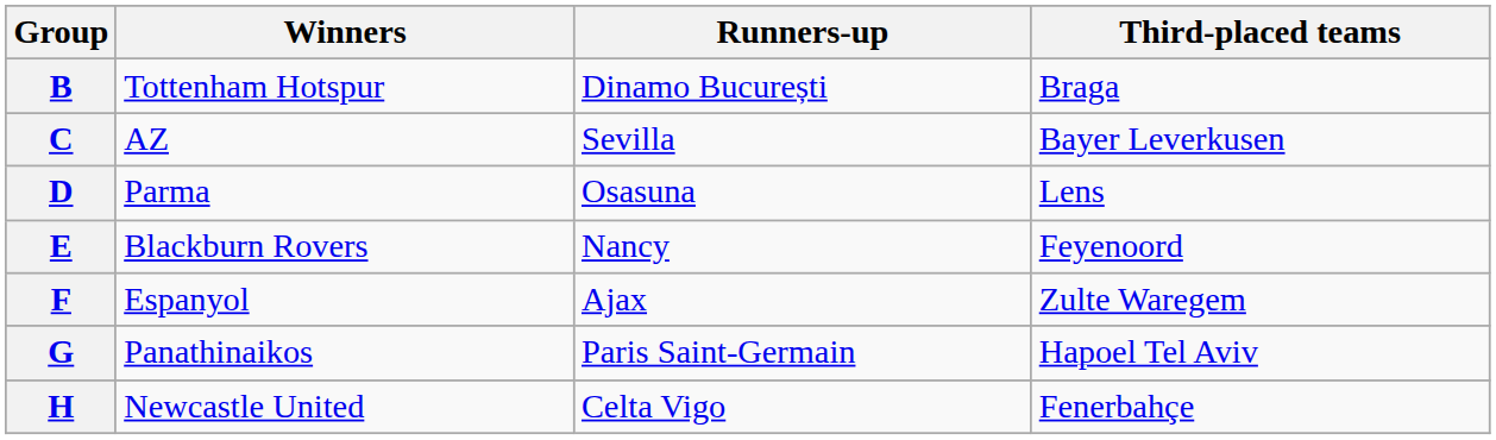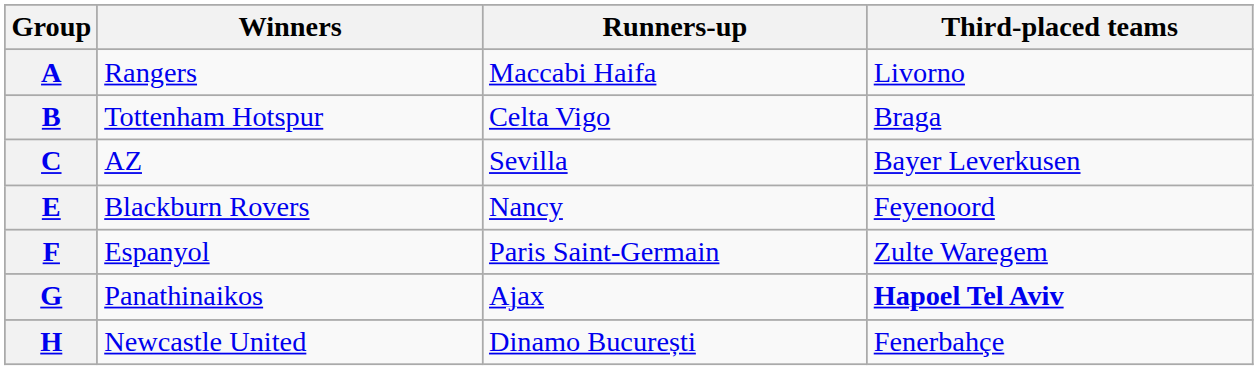 <table class="wikitable">
 <tr>
 <th>Group</th>
 <th width=210>Winners</th>
 <th width=210>Runners-up</th>
 <th width=210>Third-placed teams</th>
 </tr>
 <tr>
+<th><a href='#'>A</a></th>
+<td> <a href='#'>Rangers</a></td>
+<td> <a href='#'>Maccabi Haifa</a></td>
+<td> <a href='#'>Livorno</a></td>
+</tr>
+<tr>
 <th><a href='#'>B</a></th>
 <td> <a href='#'>Tottenham Hotspur</a></td>
-<td> <a href='#'>Dinamo București</a></td>
+<td> <a href='#'>Celta Vigo</a></td>
 <td> <a href='#'>Braga</a></td>
 </tr>
 <tr>
 <th><a href='#'>C</a></th>
 <td> <a href='#'>AZ</a></td>
 <td> <a href='#'>Sevilla</a></td>
 <td> <a href='#'>Bayer Leverkusen</a></td>
-</tr>
-<tr>
-<th><a href='#'>D</a></th>
-<td> <a href='#'>Parma</a></td>
-<td> <a href='#'>Osasuna</a></td>
-<td> <a href='#'>Lens</a></td>
 </tr>
 <tr>
 <th><a href='#'>E</a></th>
 <td> <a href='#'>Blackburn Rovers</a></td>
 <td> <a href='#'>Nancy</a></td>
 <td> <a href='#'>Feyenoord</a></td>
 </tr>
 <tr>
 <th><a href='#'>F</a></th>
 <td> <a href='#'>Espanyol</a></td>
-<td> <a href='#'>Ajax</a></td>
+<td> <a href='#'>Paris Saint-Germain</a></td>
 <td> <a href='#'>Zulte Waregem</a></td>
 </tr>
 <tr>
 <th><a href='#'>G</a></th>
 <td> <a href='#'>Panathinaikos</a></td>
-<td> <a href='#'>Paris Saint-Germain</a></td>
-<td> <a href='#'>Hapoel Tel Aviv</a></td>
+<td> <a href='#'>Ajax</a></td>
+<td><strong> <a href='#'>Hapoel Tel Aviv</a></strong></td>
 </tr>
 <tr>
 <th><a href='#'>H</a></th>
 <td> <a href='#'>Newcastle United</a></td>
-<td> <a href='#'>Celta Vigo</a></td>
+<td> <a href='#'>Dinamo București</a></td>
 <td> <a href='#'>Fenerbahçe</a></td>
 </tr>
 </table>
